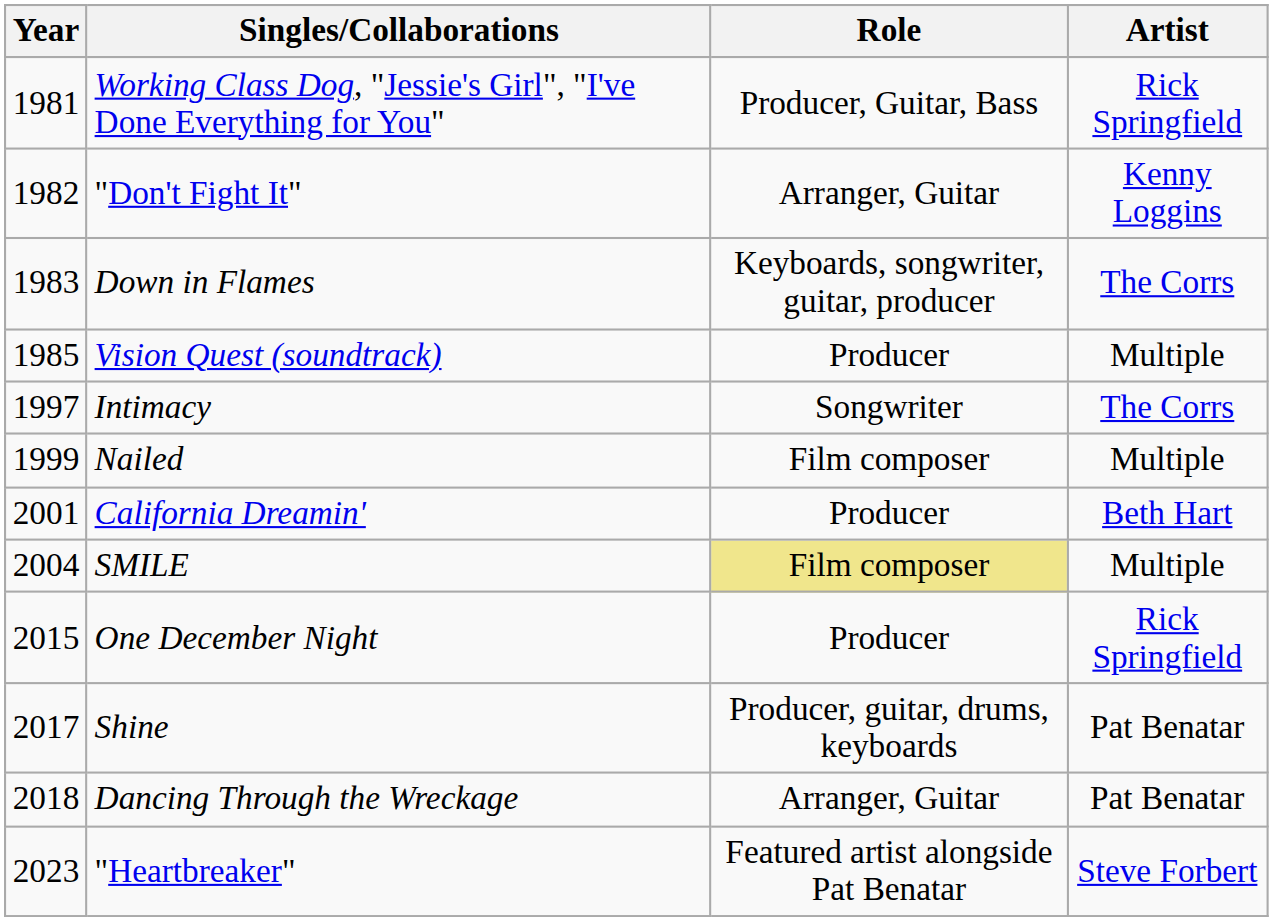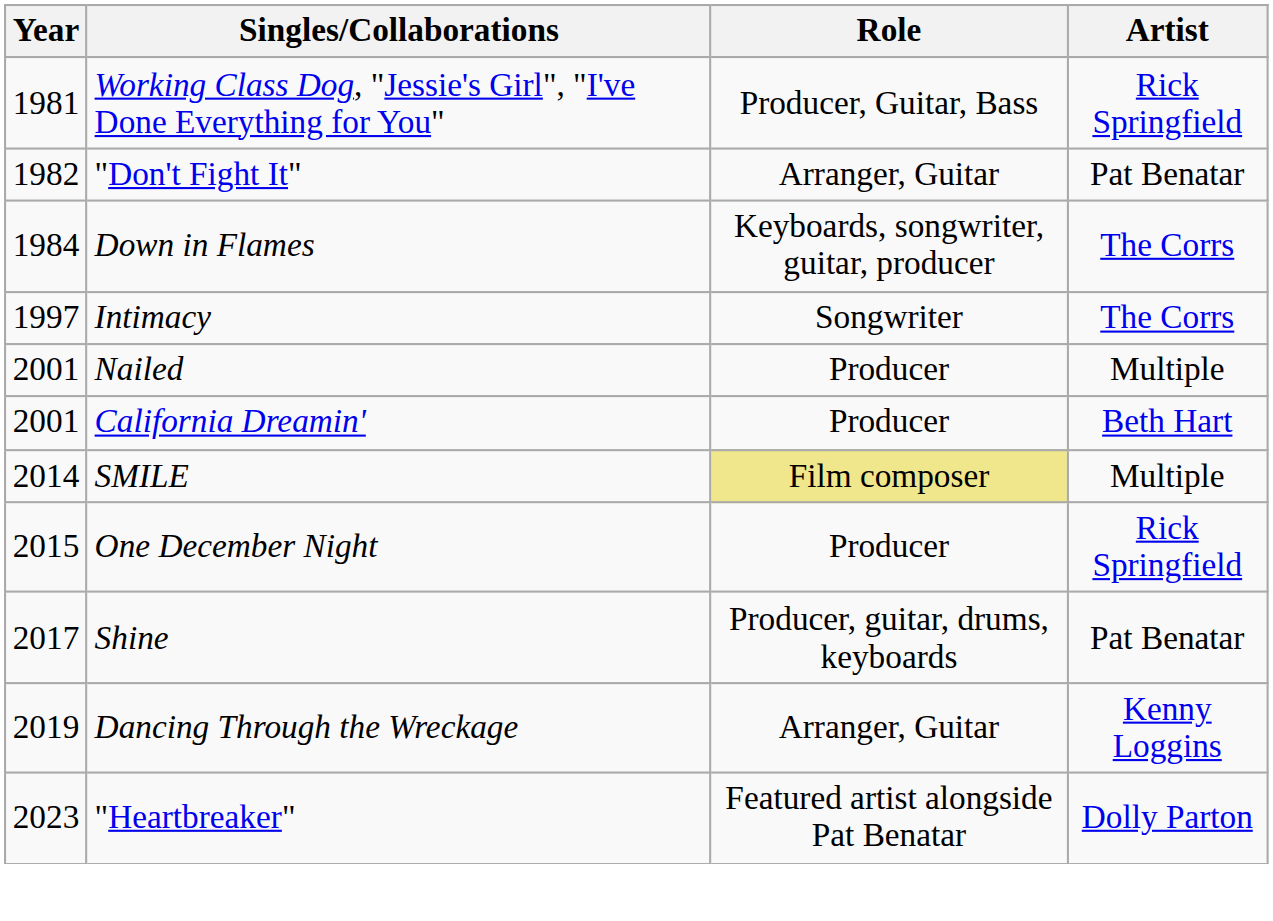 <table class="wikitable" style="text-align:center;">
 <tr>
 <th>Year</th>
 <th>Singles/Collaborations</th>
 <th>Role</th>
 <th>Artist</th>
 </tr>
 <tr>
 <td>1981</td>
 <td style="text-align:left;"><em><a href='#'>Working Class Dog</a></em>, "<a href='#'>Jessie's Girl</a>", "<a href='#'>I've Done Everything for You</a>"</td>
 <td>Producer, Guitar, Bass</td>
 <td><a href='#'>Rick Springfield</a></td>
 </tr>
 <tr>
 <td>1982</td>
 <td style="text-align:left;">"<a href='#'>Don't Fight It</a>"</td>
 <td>Arranger, Guitar</td>
-<td><a href='#'>Kenny Loggins</a></td>
+<td>Pat Benatar</td>
 </tr>
 <tr>
-<td>1983</td>
+<td>1984</td>
 <td style="text-align:left;"><em>Down in Flames</em></td>
 <td>Keyboards, songwriter, guitar, producer</td>
 <td><a href='#'>The Corrs</a></td>
-</tr>
-<tr>
-<td>1985</td>
-<td style="text-align:left;"><em><a href='#'>Vision Quest (soundtrack)</a></em></td>
-<td>Producer</td>
-<td>Multiple</td>
 </tr>
 <tr>
 <td>1997</td>
 <td style="text-align:left;"><em>Intimacy</em></td>
 <td>Songwriter</td>
 <td><a href='#'>The Corrs</a></td>
 </tr>
 <tr>
-<td>1999</td>
+<td>2001</td>
 <td style="text-align:left"><em>Nailed</em></td>
-<td>Film composer</td>
+<td>Producer</td>
 <td>Multiple</td>
 </tr>
 <tr>
 <td>2001</td>
 <td style="text-align:left"><em><a href='#'>California Dreamin'</a></em></td>
 <td>Producer</td>
 <td><a href='#'>Beth Hart</a></td>
 </tr>
 <tr>
-<td>2004</td>
+<td>2014</td>
 <td style="text-align:left"><em>SMILE</em></td>
 <td style="background: khaki;">Film composer</td>
 <td>Multiple</td>
 </tr>
 <tr>
 <td>2015</td>
 <td style="text-align:left"><em>One December Night</em></td>
 <td>Producer</td>
 <td><a href='#'>Rick Springfield</a></td>
 </tr>
 <tr>
 <td>2017</td>
 <td style="text-align:left"><em>Shine</em></td>
 <td>Producer, guitar, drums, keyboards</td>
 <td>Pat Benatar</td>
 </tr>
 <tr>
-<td>2018</td>
+<td>2019</td>
 <td style="text-align:left"><em>Dancing Through the Wreckage</em></td>
 <td>Arranger, Guitar</td>
-<td>Pat Benatar</td>
+<td><a href='#'>Kenny Loggins</a></td>
 </tr>
 <tr>
 <td>2023</td>
 <td style="text-align:left">"<a href='#'>Heartbreaker</a>"</td>
 <td>Featured artist alongside Pat Benatar</td>
-<td><a href='#'>Steve Forbert</a></td>
+<td><a href='#'>Dolly Parton</a></td>
 </tr>
 </table>
